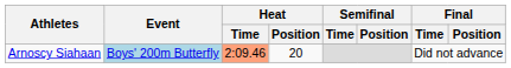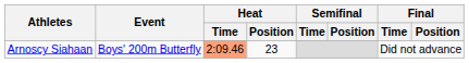 <table class="wikitable" border="1" style="font-size:90%">
 <tr>
 <th rowspan=2>Athletes</th>
 <th rowspan=2>Event</th>
 <th colspan=2>Heat</th>
 <th colspan=2>Semifinal</th>
 <th colspan=2>Final</th>
 </tr>
 <tr>
 <th>Time</th>
 <th>Position</th>
 <th>Time</th>
 <th>Position</th>
 <th>Time</th>
 <th>Position</th>
 </tr>
 <tr>
 <td><a href='#'>Arnoscy Siahaan</a></td>
-<td style="background: lightblue;"><a href='#'>Boys' 200m Butterfly</a></td>
+<td><a href='#'>Boys' 200m Butterfly</a></td>
 <td align=center style="background: lightsalmon;">2:09.46</td>
-<td align=center>20</td>
+<td align=center>23</td>
 <td colspan=2 bgcolor=#DCDCDC></td>
 <td colspan="2" align=center>Did not advance</td>
 </tr>
 </table>
